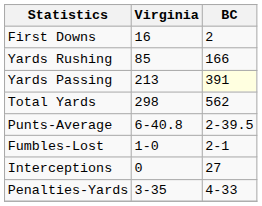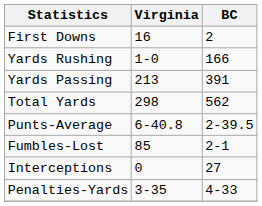 <table class="wikitable">
 <tr>
 <th>Statistics</th>
 <th>Virginia</th>
 <th>BC</th>
 </tr>
 <tr>
 <td>First Downs</td>
 <td>16</td>
 <td>2</td>
 </tr>
 <tr>
 <td>Yards Rushing</td>
-<td>85</td>
+<td>1-0</td>
 <td>166</td>
 </tr>
 <tr>
 <td>Yards Passing</td>
 <td>213</td>
-<td style="background: lightyellow;">391</td>
+<td>391</td>
 </tr>
 <tr>
 <td>Total Yards</td>
 <td>298</td>
 <td>562</td>
 </tr>
 <tr>
 <td>Punts-Average</td>
 <td>6-40.8</td>
 <td>2-39.5</td>
 </tr>
 <tr>
 <td>Fumbles-Lost</td>
-<td>1-0</td>
+<td>85</td>
 <td>2-1</td>
 </tr>
 <tr>
 <td>Interceptions</td>
 <td>0</td>
 <td>27</td>
 </tr>
 <tr>
 <td>Penalties-Yards</td>
 <td>3-35</td>
 <td>4-33</td>
 </tr>
 <tr>
 </tr>
 </table>
